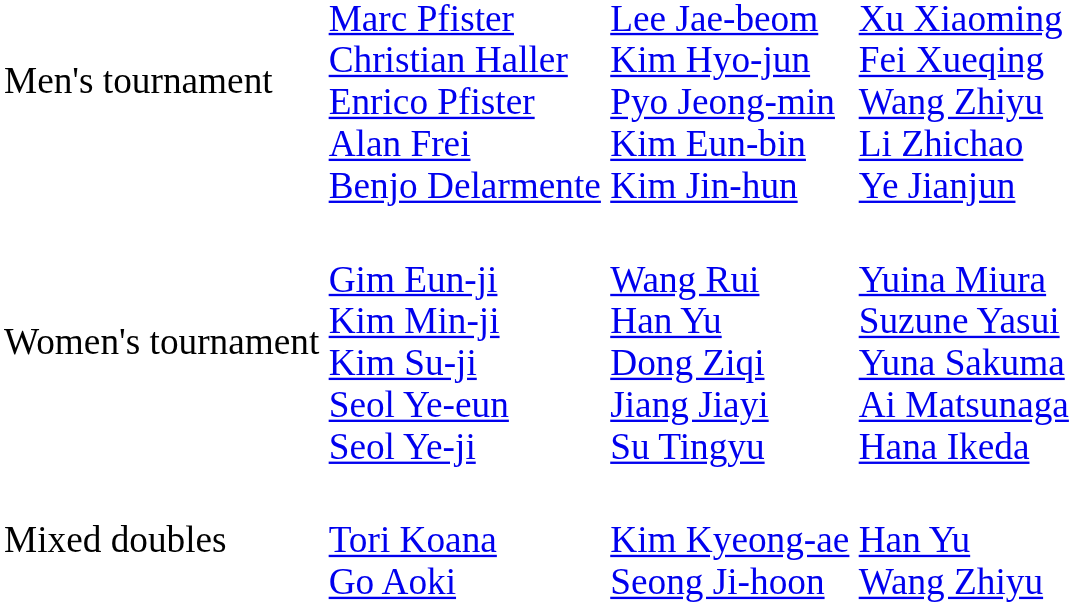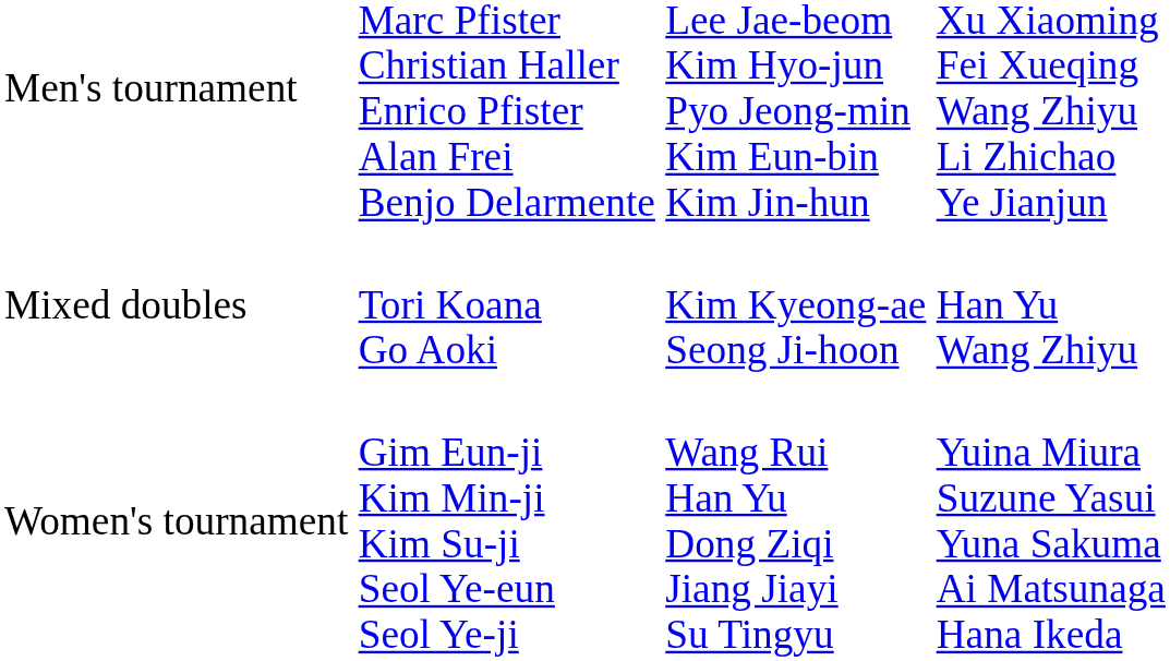 <table>
 <tr>
 <td>Men's tournament<br></td>
 <td><br><a href='#'>Marc Pfister</a><br><a href='#'>Christian Haller</a><br><a href='#'>Enrico Pfister</a><br><a href='#'>Alan Frei</a><br><a href='#'>Benjo Delarmente</a></td>
 <td><br><a href='#'>Lee Jae-beom</a><br><a href='#'>Kim Hyo-jun</a><br><a href='#'>Pyo Jeong-min</a><br><a href='#'>Kim Eun-bin</a><br><a href='#'>Kim Jin-hun</a></td>
 <td><br><a href='#'>Xu Xiaoming</a><br><a href='#'>Fei Xueqing</a><br><a href='#'>Wang Zhiyu</a><br><a href='#'>Li Zhichao</a><br><a href='#'>Ye Jianjun</a></td>
 </tr>
 <tr>
+<td>Mixed doubles<br></td>
+<td><br><a href='#'>Tori Koana</a><br><a href='#'>Go Aoki</a></td>
+<td><br><a href='#'>Kim Kyeong-ae</a><br><a href='#'>Seong Ji-hoon</a></td>
+<td><br><a href='#'>Han Yu</a><br><a href='#'>Wang Zhiyu</a></td>
+</tr>
+<tr>
 <td>Women's tournament<br></td>
 <td><br><a href='#'>Gim Eun-ji</a><br><a href='#'>Kim Min-ji</a><br><a href='#'>Kim Su-ji</a><br><a href='#'>Seol Ye-eun</a><br><a href='#'>Seol Ye-ji</a></td>
 <td><br><a href='#'>Wang Rui</a><br><a href='#'>Han Yu</a><br><a href='#'>Dong Ziqi</a><br><a href='#'>Jiang Jiayi</a><br><a href='#'>Su Tingyu</a></td>
 <td><br><a href='#'>Yuina Miura</a><br><a href='#'>Suzune Yasui</a><br><a href='#'>Yuna Sakuma</a><br><a href='#'>Ai Matsunaga</a><br><a href='#'>Hana Ikeda</a></td>
 </tr>
-<tr>
-<td>Mixed doubles<br></td>
-<td><br><a href='#'>Tori Koana</a><br><a href='#'>Go Aoki</a></td>
-<td><br><a href='#'>Kim Kyeong-ae</a><br><a href='#'>Seong Ji-hoon</a></td>
-<td><br><a href='#'>Han Yu</a><br><a href='#'>Wang Zhiyu</a></td>
-</tr>
 </table>
